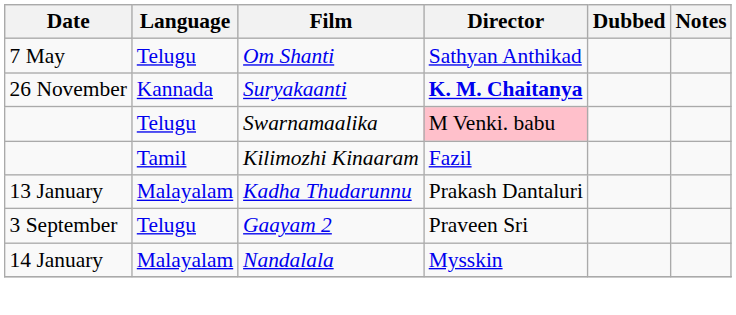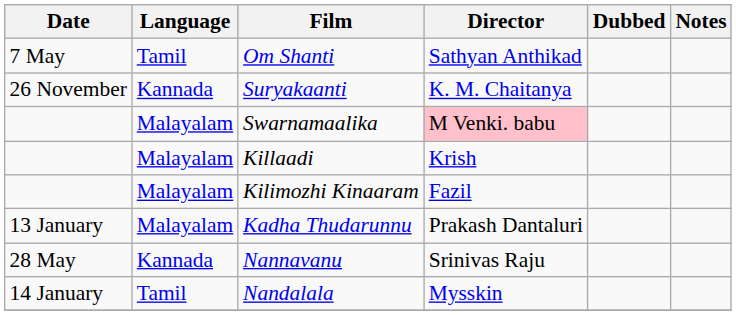 <table class="wikitable sortable">
 <tr bgcolor="#CCCCCC" align="center"|->
 <th>Date</th>
 <th>Language</th>
 <th>Film</th>
 <th>Director</th>
 <th>Dubbed</th>
 <th>Notes</th>
 </tr>
 <tr>
 <td>7 May</td>
-<td><a href='#'>Telugu</a></td>
+<td><a href='#'>Tamil</a></td>
 <td><em><a href='#'>Om Shanti</a></em></td>
 <td><a href='#'>Sathyan Anthikad</a></td>
 <td></td>
 <td></td>
 </tr>
 <tr>
 <td>26 November</td>
 <td><a href='#'>Kannada</a></td>
 <td><em><a href='#'>Suryakaanti</a></em></td>
-<td><strong><a href='#'>K. M. Chaitanya</a></strong></td>
+<td><a href='#'>K. M. Chaitanya</a></td>
 <td></td>
 <td></td>
 </tr>
 <tr>
 <td></td>
-<td><a href='#'>Telugu</a></td>
+<td><a href='#'>Malayalam</a></td>
 <td><em>Swarnamaalika</em></td>
 <td style="background: pink;">M Venki. babu</td>
 <td></td>
 <td></td>
 </tr>
 <tr>
 <td></td>
-<td><a href='#'>Tamil</a></td>
+<td><a href='#'>Malayalam</a></td>
+<td><em>Killaadi</em></td>
+<td><a href='#'>Krish</a></td>
+<td></td>
+<td></td>
+</tr>
+<tr>
+<td></td>
+<td><a href='#'>Malayalam</a></td>
 <td><em>Kilimozhi Kinaaram</em></td>
 <td><a href='#'>Fazil</a></td>
 <td></td>
 <td></td>
 </tr>
 <tr>
 <td>13 January</td>
 <td><a href='#'>Malayalam</a></td>
 <td><em><a href='#'>Kadha Thudarunnu</a></em></td>
 <td>Prakash Dantaluri</td>
 <td></td>
 <td></td>
 </tr>
 <tr>
-<td>3 September</td>
-<td><a href='#'>Telugu</a></td>
-<td><em><a href='#'>Gaayam 2</a></em></td>
-<td>Praveen Sri</td>
+<td>28 May</td>
+<td><a href='#'>Kannada</a></td>
+<td><em><a href='#'>Nannavanu</a></em></td>
+<td>Srinivas Raju</td>
 <td></td>
 <td></td>
 </tr>
 <tr>
 <td>14 January</td>
-<td><a href='#'>Malayalam</a></td>
+<td><a href='#'>Tamil</a></td>
 <td><em><a href='#'>Nandalala</a></em></td>
 <td><a href='#'>Mysskin</a></td>
 <td></td>
 <td></td>
 </tr>
 <tr>
 </tr>
 </table>
